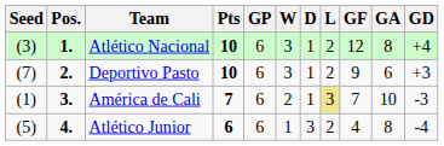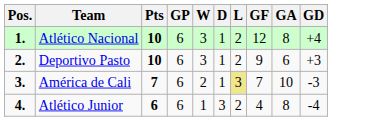 <table class="wikitable sortable" style="text-align: center;">
 <tr>
-<th>Seed</th>
 <th align="center">Pos.</th>
 <th align="center">Team</th>
 <th align="center">Pts</th>
 <th align="center">GP</th>
 <th align="center">W</th>
 <th align="center">D</th>
 <th align="center">L</th>
 <th align="center">GF</th>
 <th align="center">GA</th>
 <th align="center">GD</th>
 </tr>
 <tr style="background: #CCFFCC;">
-<td>(3)</td>
 <td><strong>1.</strong></td>
 <td align="left"><a href='#'>Atlético Nacional</a></td>
 <td><strong>10</strong></td>
 <td>6</td>
 <td>3</td>
 <td>1</td>
 <td>2</td>
 <td>12</td>
 <td>8</td>
 <td>+4</td>
 </tr>
 <tr>
-<td>(7)</td>
 <td><strong>2.</strong></td>
 <td align="left"><a href='#'>Deportivo Pasto</a></td>
 <td><strong>10</strong></td>
 <td>6</td>
 <td>3</td>
 <td>1</td>
 <td>2</td>
 <td>9</td>
 <td>6</td>
 <td>+3</td>
 </tr>
 <tr>
-<td>(1)</td>
 <td><strong>3.</strong></td>
 <td align="left"><a href='#'>América de Cali</a></td>
 <td><strong>7</strong></td>
 <td>6</td>
 <td>2</td>
 <td>1</td>
 <td style="background: khaki;">3</td>
 <td>7</td>
 <td>10</td>
 <td>-3</td>
 </tr>
 <tr>
-<td>(5)</td>
 <td><strong>4.</strong></td>
 <td align="left"><a href='#'>Atlético Junior</a></td>
 <td><strong>6</strong></td>
 <td>6</td>
 <td>1</td>
 <td>3</td>
 <td>2</td>
 <td>4</td>
 <td>8</td>
 <td>-4</td>
 </tr>
 </table>
